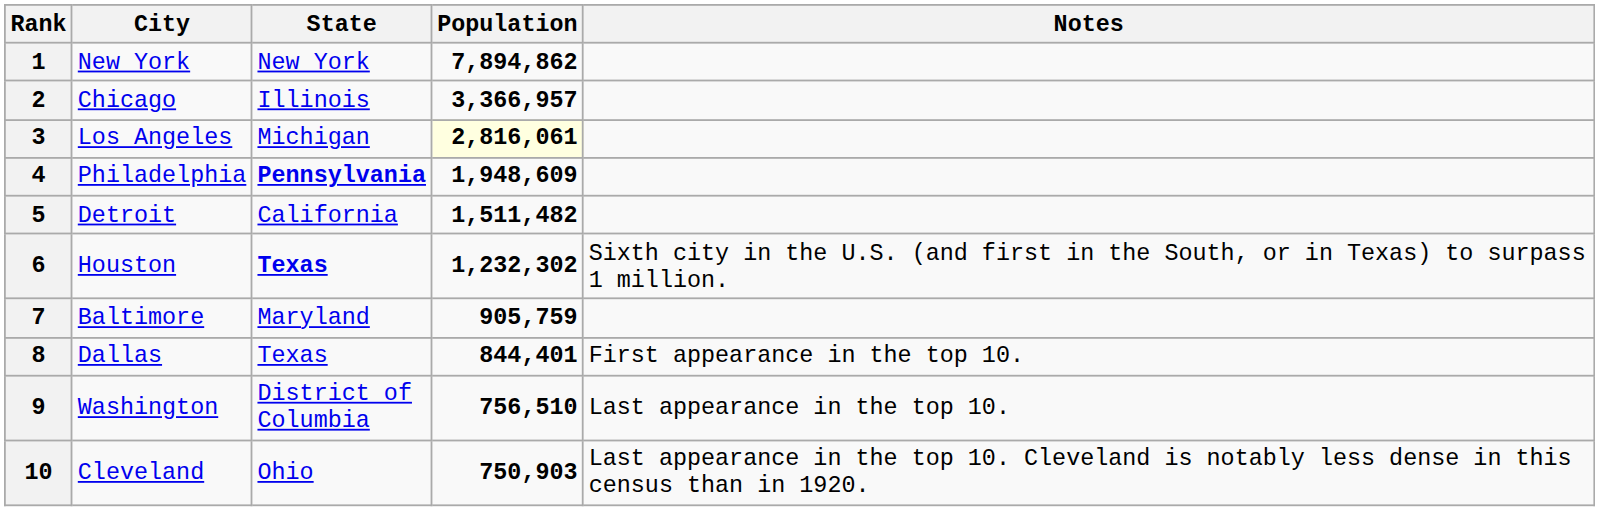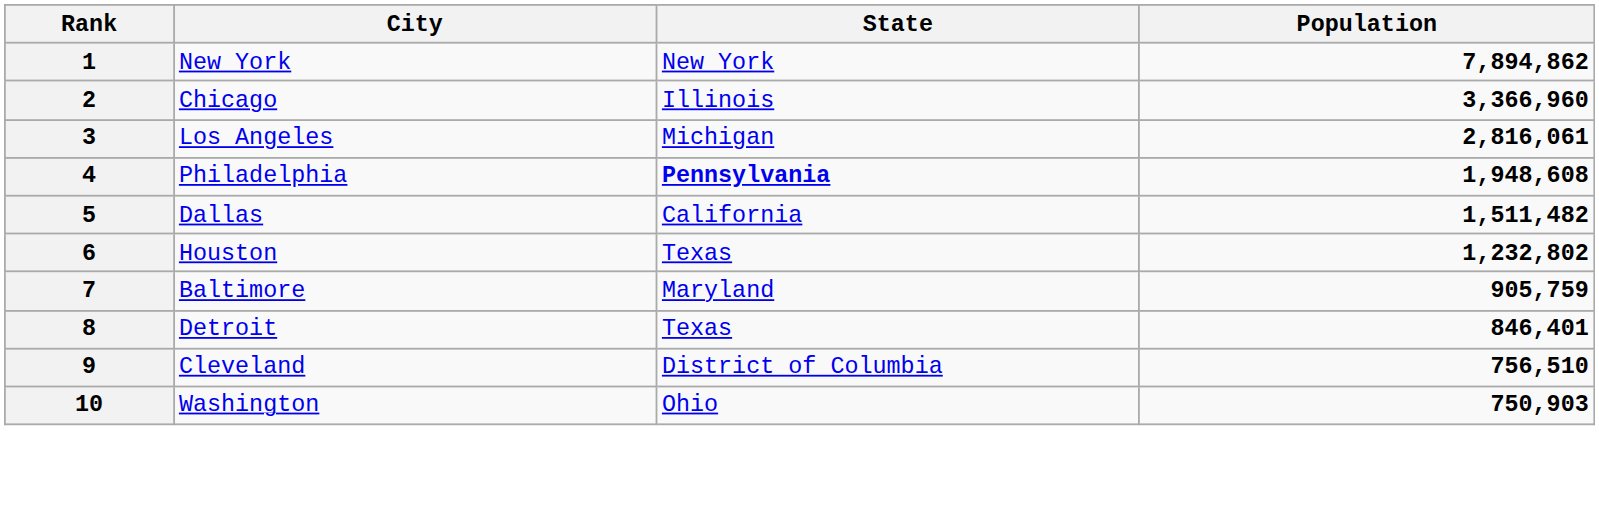 <table class="wikitable plainrowheaders" style="width:100%">
 <tr>
 <th scope="col" style="width:3%;">Rank</th>
 <th scope="col" style="width:9%;">City</th>
 <th scope="col" style="width:9%;">State</th>
 <th scope="col" style="width:9%;">Population</th>
-<th scope="col" style="width:70%;">Notes</th>
 </tr>
 <tr>
 <th scope="row">1</th>
 <td><a href='#'>New York</a></td>
 <td><a href='#'>New York</a></td>
 <td align="right"><strong>7,894,862</strong></td>
-<td></td>
 </tr>
 <tr>
 <th scope="row">2</th>
 <td><a href='#'>Chicago</a></td>
 <td><a href='#'>Illinois</a></td>
-<td align="right"><strong>3,366,957</strong></td>
-<td></td>
+<td align="right"><strong>3,366,960</strong></td>
 </tr>
 <tr>
 <th scope="row">3</th>
 <td><a href='#'>Los Angeles</a></td>
 <td><a href='#'>Michigan</a></td>
-<td align="right" style="background: lightyellow;"><strong>2,816,061</strong></td>
-<td></td>
+<td align="right"><strong>2,816,061</strong></td>
 </tr>
 <tr>
 <th scope="row">4</th>
 <td><a href='#'>Philadelphia</a></td>
 <td><strong><a href='#'>Pennsylvania</a></strong></td>
-<td align="right"><strong>1,948,609</strong></td>
-<td></td>
+<td align="right"><strong>1,948,608</strong></td>
 </tr>
 <tr>
 <th scope="row">5</th>
-<td><a href='#'>Detroit</a></td>
+<td><a href='#'>Dallas</a></td>
 <td><a href='#'>California</a></td>
 <td align="right"><strong>1,511,482</strong></td>
-<td></td>
 </tr>
 <tr>
 <th scope="row">6</th>
 <td><a href='#'>Houston</a></td>
-<td><strong><a href='#'>Texas</a></strong></td>
-<td align="right"><strong>1,232,302</strong></td>
-<td>Sixth city in the U.S. (and first in the South, or in Texas) to surpass 1 million.</td>
+<td><a href='#'>Texas</a></td>
+<td align="right"><strong>1,232,802</strong></td>
 </tr>
 <tr>
 <th scope="row">7</th>
 <td><a href='#'>Baltimore</a></td>
 <td><a href='#'>Maryland</a></td>
 <td align="right"><strong>905,759</strong></td>
-<td></td>
 </tr>
 <tr>
 <th scope="row">8</th>
-<td><a href='#'>Dallas</a></td>
+<td><a href='#'>Detroit</a></td>
 <td><a href='#'>Texas</a></td>
-<td align="right"><strong>844,401</strong></td>
-<td>First appearance in the top 10.</td>
+<td align="right"><strong>846,401</strong></td>
 </tr>
 <tr>
 <th scope="row">9</th>
-<td><a href='#'>Washington</a></td>
+<td><a href='#'>Cleveland</a></td>
 <td><a href='#'>District of Columbia</a></td>
 <td align="right"><strong>756,510</strong></td>
-<td>Last appearance in the top 10.</td>
 </tr>
 <tr>
 <th scope="row">10</th>
-<td><a href='#'>Cleveland</a></td>
+<td><a href='#'>Washington</a></td>
 <td><a href='#'>Ohio</a></td>
 <td align="right"><strong>750,903</strong></td>
-<td>Last appearance in the top 10. Cleveland is notably less dense in this census than in 1920.</td>
 </tr>
 </table>
